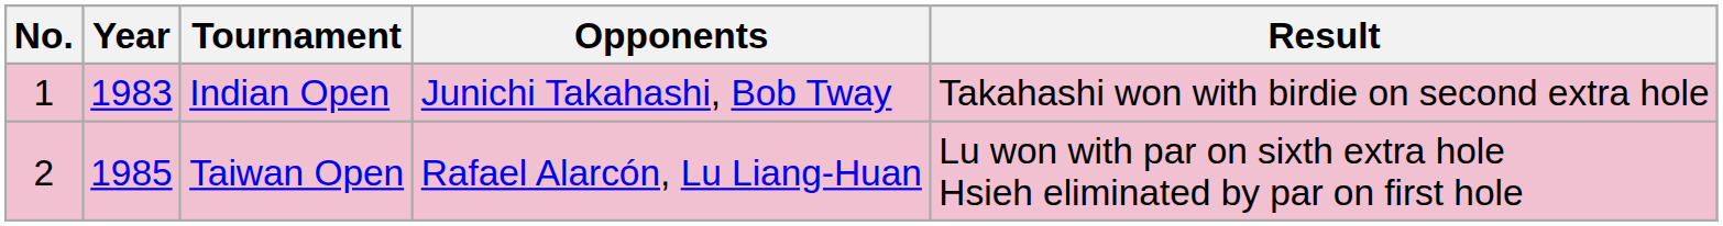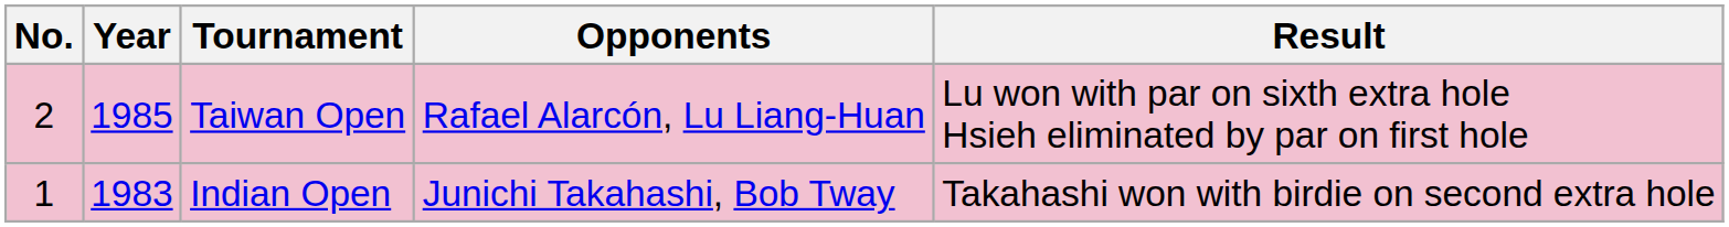 <table class="wikitable" style="font-size:95%;">
 <tr>
 <th>No.</th>
 <th>Year</th>
 <th>Tournament</th>
 <th>Opponents</th>
 <th>Result</th>
 </tr>
 <tr style="background:#F2C1D1;">
+<td align=center>2</td>
+<td><a href='#'>1985</a></td>
+<td><a href='#'>Taiwan Open</a></td>
+<td> <a href='#'>Rafael Alarcón</a>,  <a href='#'>Lu Liang-Huan</a></td>
+<td>Lu won with par on sixth extra hole<br>Hsieh eliminated by par on first hole</td>
+</tr>
+<tr style="background:#F2C1D1;">
 <td align=center>1</td>
 <td><a href='#'>1983</a></td>
 <td><a href='#'>Indian Open</a></td>
 <td> <a href='#'>Junichi Takahashi</a>,  <a href='#'>Bob Tway</a></td>
 <td>Takahashi won with birdie on second extra hole</td>
 </tr>
-<tr style="background:#F2C1D1;">
-<td align=center>2</td>
-<td><a href='#'>1985</a></td>
-<td><a href='#'>Taiwan Open</a></td>
-<td> <a href='#'>Rafael Alarcón</a>,  <a href='#'>Lu Liang-Huan</a></td>
-<td>Lu won with par on sixth extra hole<br>Hsieh eliminated by par on first hole</td>
-</tr>
 </table>
